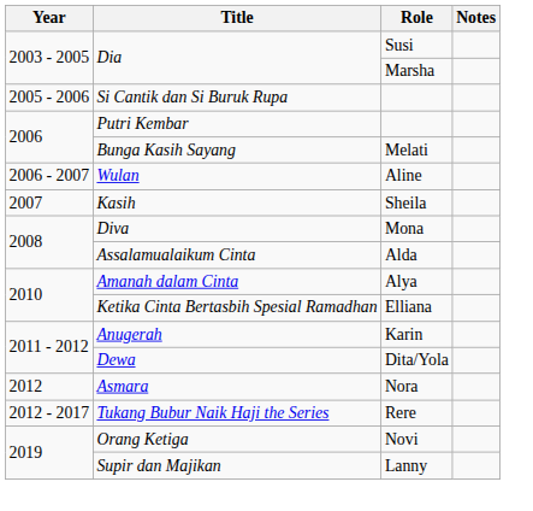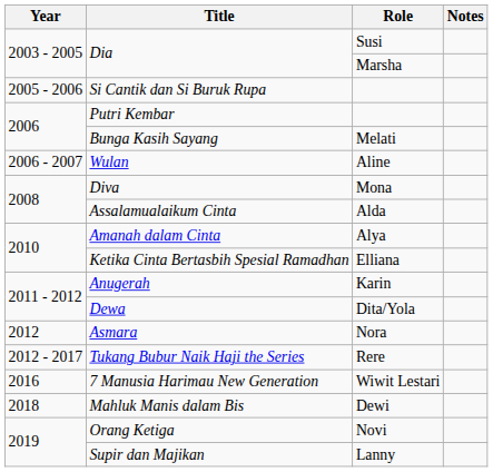 <table class="wikitable sortable">
 <tr>
 <th>Year</th>
 <th>Title</th>
 <th>Role</th>
 <th>Notes</th>
 </tr>
 <tr>
 <td rowspan="2">2003 - 2005</td>
 <td rowspan="2"><em>Dia</em></td>
 <td>Susi</td>
 <td></td>
 </tr>
 <tr>
 <td>Marsha</td>
 <td></td>
 </tr>
 <tr>
 <td>2005 -  2006</td>
 <td><em>Si Cantik dan Si Buruk Rupa</em> </td>
 <td></td>
 <td></td>
 </tr>
 <tr>
 <td rowspan="2">2006</td>
 <td><em>Putri Kembar</em></td>
 <td></td>
 <td></td>
 </tr>
 <tr>
 <td><em>Bunga Kasih Sayang</em></td>
 <td>Melati</td>
 <td></td>
 </tr>
 <tr>
 <td>2006 - 2007</td>
 <td><em><a href='#'>Wulan</a></em></td>
 <td>Aline</td>
-<td></td>
-</tr>
-<tr>
-<td>2007</td>
-<td><em>Kasih</em></td>
-<td>Sheila</td>
 <td></td>
 </tr>
 <tr>
 <td rowspan="2">2008</td>
 <td><em>Diva</em></td>
 <td>Mona</td>
 <td></td>
 </tr>
 <tr>
 <td><em>Assalamualaikum Cinta</em></td>
 <td>Alda</td>
 <td></td>
 </tr>
 <tr>
 <td rowspan="2">2010</td>
 <td><em><a href='#'>Amanah dalam Cinta</a></em></td>
 <td>Alya</td>
 <td></td>
 </tr>
 <tr>
 <td><em>Ketika Cinta Bertasbih Spesial Ramadhan</em></td>
 <td>Elliana</td>
 <td></td>
 </tr>
 <tr>
 <td rowspan="2">2011 - 2012</td>
 <td><em><a href='#'>Anugerah</a></em></td>
 <td>Karin</td>
 <td></td>
 </tr>
 <tr>
 <td><em><a href='#'>Dewa</a></em></td>
 <td>Dita/Yola</td>
 <td></td>
 </tr>
 <tr>
 <td>2012</td>
 <td><em><a href='#'>Asmara</a></em></td>
 <td>Nora</td>
 <td></td>
 </tr>
 <tr>
 <td>2012 - 2017</td>
 <td><em><a href='#'>Tukang Bubur Naik Haji the Series</a></em></td>
 <td>Rere</td>
 <td></td>
 </tr>
 <tr>
+<td>2016</td>
+<td><em>7 Manusia Harimau New Generation</em></td>
+<td>Wiwit Lestari</td>
+<td></td>
+</tr>
+<tr>
+<td>2018</td>
+<td><em>Mahluk Manis dalam Bis</em></td>
+<td>Dewi</td>
+<td></td>
+</tr>
+<tr>
 <td rowspan="2">2019</td>
 <td><em>Orang Ketiga</em></td>
 <td>Novi</td>
 <td></td>
 </tr>
 <tr>
 <td><em>Supir dan Majikan</em></td>
 <td>Lanny</td>
 <td></td>
 </tr>
 </table>
